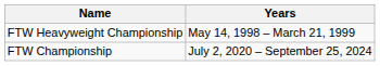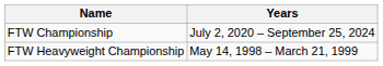 <table class="wikitable">
 <tr>
 <th>Name</th>
 <th>Years</th>
 </tr>
 <tr>
+<td>FTW Championship</td>
+<td>July 2, 2020 – September 25, 2024</td>
+</tr>
+<tr>
 <td>FTW Heavyweight Championship</td>
 <td>May 14, 1998 – March 21, 1999</td>
 </tr>
-<tr>
-<td>FTW Championship</td>
-<td>July 2, 2020 – September 25, 2024</td>
-</tr>
 </table>
